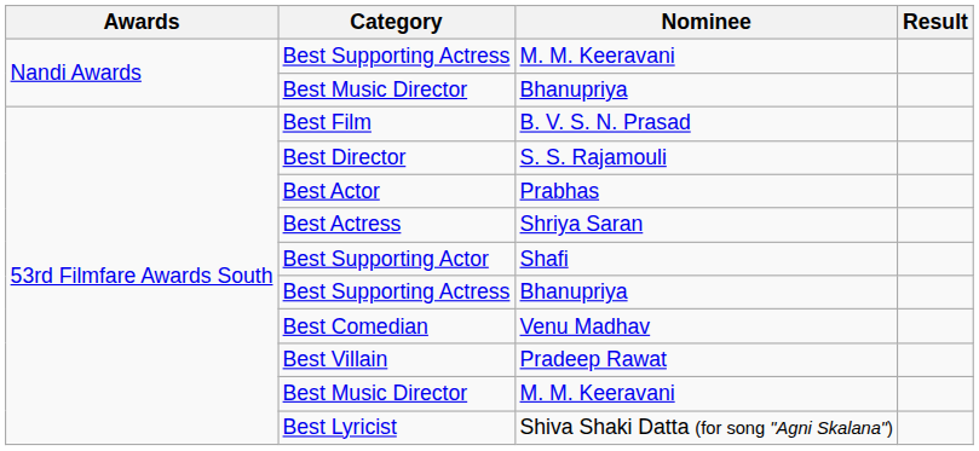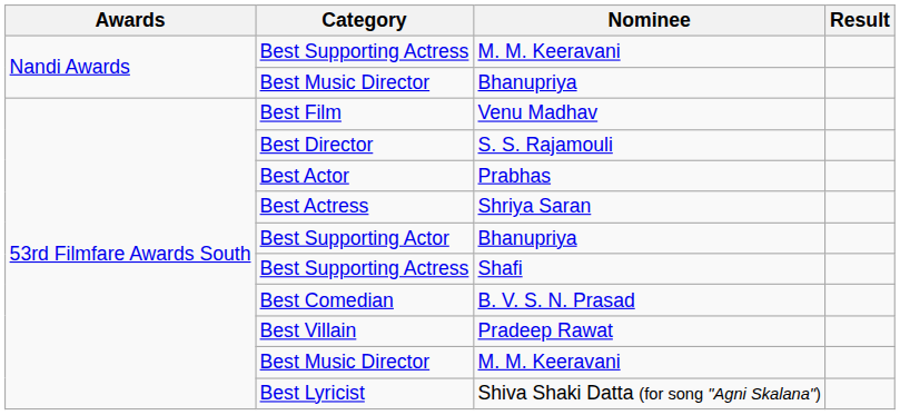 <table class="wikitable">
 <tr>
 <th>Awards</th>
 <th>Category</th>
 <th>Nominee</th>
 <th>Result</th>
 </tr>
 <tr>
 <td rowspan="2"><a href='#'>Nandi Awards</a></td>
 <td><a href='#'>Best Supporting Actress</a></td>
 <td><a href='#'>M. M. Keeravani</a></td>
 <td></td>
 </tr>
 <tr>
 <td><a href='#'>Best Music Director</a></td>
 <td><a href='#'>Bhanupriya</a></td>
 <td></td>
 </tr>
 <tr>
 <td rowspan="10"><a href='#'>53rd Filmfare Awards South</a></td>
 <td><a href='#'>Best Film</a></td>
-<td><a href='#'>B. V. S. N. Prasad</a></td>
+<td><a href='#'>Venu Madhav</a></td>
 <td></td>
 </tr>
 <tr>
 <td><a href='#'>Best Director</a></td>
 <td><a href='#'>S. S. Rajamouli</a></td>
 <td></td>
 </tr>
 <tr>
 <td><a href='#'>Best Actor</a></td>
 <td><a href='#'>Prabhas</a></td>
 <td></td>
 </tr>
 <tr>
 <td><a href='#'>Best Actress</a></td>
 <td><a href='#'>Shriya Saran</a></td>
 <td></td>
 </tr>
 <tr>
 <td><a href='#'>Best Supporting Actor</a></td>
+<td><a href='#'>Bhanupriya</a></td>
+<td></td>
+</tr>
+<tr>
+<td><a href='#'>Best Supporting Actress</a></td>
 <td><a href='#'>Shafi</a></td>
 <td></td>
 </tr>
 <tr>
-<td><a href='#'>Best Supporting Actress</a></td>
-<td><a href='#'>Bhanupriya</a></td>
-<td></td>
-</tr>
-<tr>
 <td><a href='#'>Best Comedian</a></td>
-<td><a href='#'>Venu Madhav</a></td>
+<td><a href='#'>B. V. S. N. Prasad</a></td>
 <td></td>
 </tr>
 <tr>
 <td><a href='#'>Best Villain</a></td>
 <td><a href='#'>Pradeep Rawat</a></td>
 <td></td>
 </tr>
 <tr>
 <td><a href='#'>Best Music Director</a></td>
 <td><a href='#'>M. M. Keeravani</a></td>
 <td></td>
 </tr>
 <tr>
 <td><a href='#'>Best Lyricist</a></td>
 <td>Shiva Shaki Datta <small>(for song <em>"Agni Skalana"</em>)</small></td>
 <td></td>
 </tr>
 </table>
